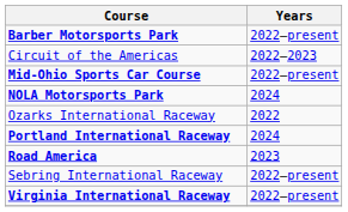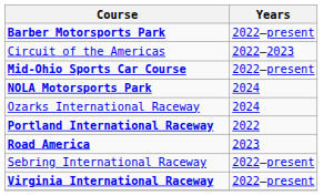 <table class="wikitable" style="font-size:100%;">
 <tr style="background:#efefef;">
 <th width=250px>Course</th>
 <th>Years</th>
 </tr>
 <tr>
 <td><strong><a href='#'>Barber Motorsports Park</a></strong></td>
 <td><a href='#'>2022</a>–<a href='#'>present</a></td>
 </tr>
 <tr>
 <td><a href='#'>Circuit of the Americas</a></td>
 <td><a href='#'>2022</a>–<a href='#'>2023</a></td>
 </tr>
 <tr>
 <td><strong><a href='#'>Mid-Ohio Sports Car Course</a></strong></td>
 <td><a href='#'>2022</a>–<a href='#'>present</a></td>
 </tr>
 <tr>
 <td><strong><a href='#'>NOLA Motorsports Park</a></strong></td>
 <td><a href='#'>2024</a></td>
 </tr>
 <tr>
 <td><a href='#'>Ozarks International Raceway</a></td>
-<td><a href='#'>2022</a></td>
+<td><a href='#'>2024</a></td>
 </tr>
 <tr>
 <td><strong><a href='#'>Portland International Raceway</a></strong></td>
-<td><a href='#'>2024</a></td>
+<td><a href='#'>2022</a></td>
 </tr>
 <tr>
 <td><strong><a href='#'>Road America</a></strong></td>
 <td><a href='#'>2023</a></td>
 </tr>
 <tr>
 <td><a href='#'>Sebring International Raceway</a></td>
 <td><a href='#'>2022</a>–<a href='#'>present</a></td>
 </tr>
 <tr>
 <td><strong><a href='#'>Virginia International Raceway</a></strong></td>
 <td><a href='#'>2022</a>–<a href='#'>present</a></td>
 </tr>
 <tr>
 </tr>
 </table>
